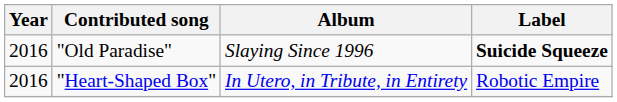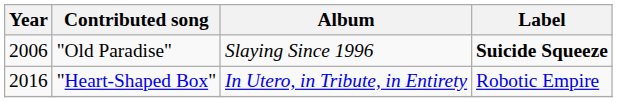 <table class="wikitable">
 <tr>
 <th>Year</th>
 <th>Contributed song</th>
 <th>Album</th>
 <th>Label</th>
 </tr>
 <tr>
-<td>2016</td>
+<td>2006</td>
 <td>"Old Paradise"</td>
 <td><em>Slaying Since 1996</em></td>
 <td><strong>Suicide Squeeze</strong></td>
 </tr>
 <tr>
 <td>2016</td>
 <td>"<a href='#'>Heart-Shaped Box</a>"</td>
 <td><em><a href='#'>In Utero, in Tribute, in Entirety</a></em></td>
 <td><a href='#'>Robotic Empire</a></td>
 </tr>
 <tr>
 </tr>
 </table>
